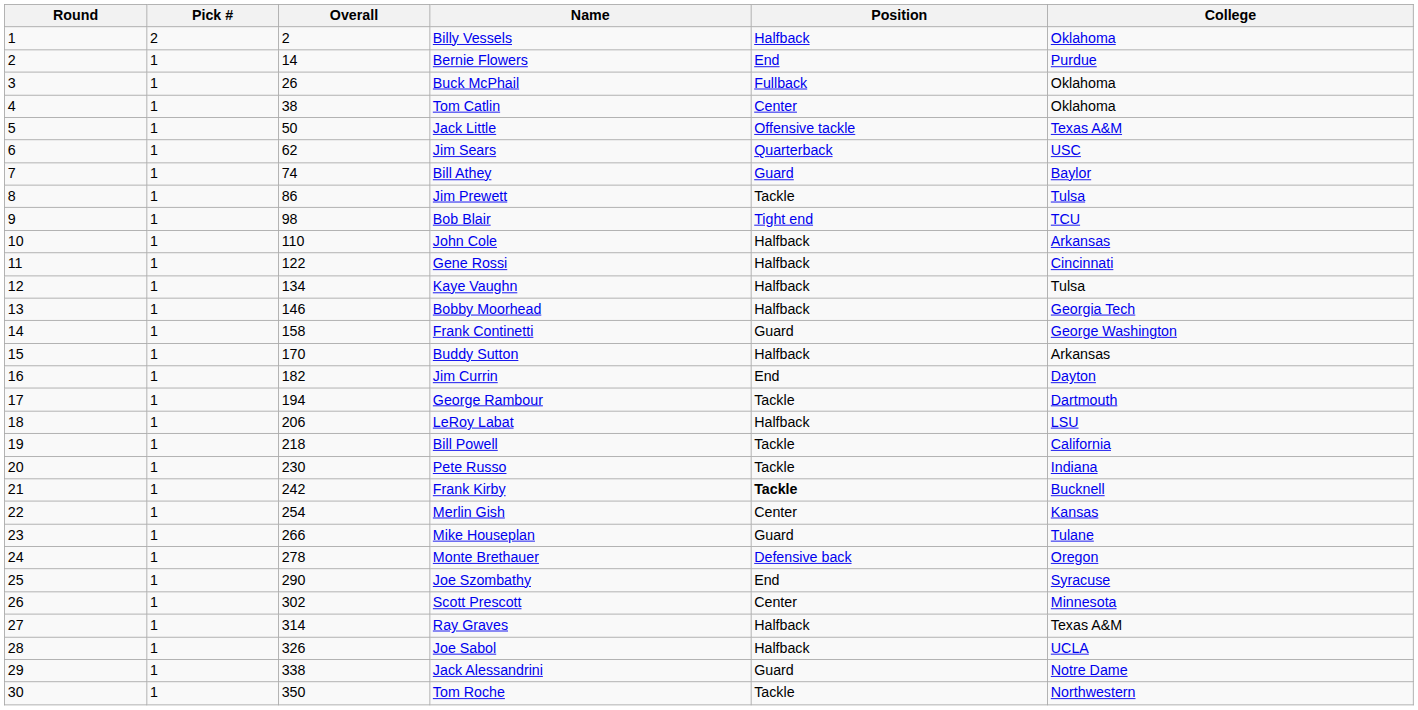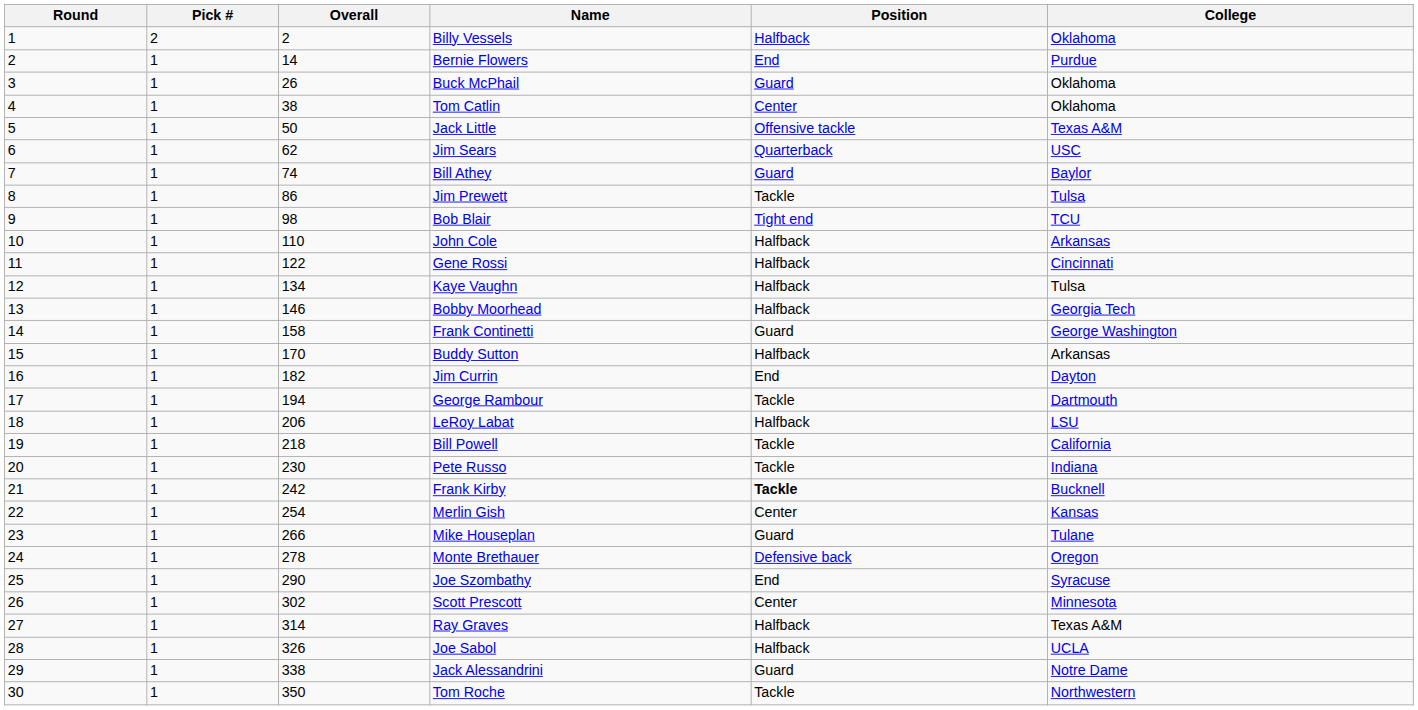 <table class="wikitable sortable sortable" style="width: 100%">
 <tr>
 <th>Round</th>
 <th>Pick #</th>
 <th>Overall</th>
 <th>Name</th>
 <th>Position</th>
 <th>College</th>
 </tr>
 <tr>
 <td>1</td>
 <td>2</td>
 <td>2</td>
 <td><a href='#'>Billy Vessels</a></td>
 <td><a href='#'>Halfback</a></td>
 <td><a href='#'>Oklahoma</a></td>
 </tr>
 <tr>
 <td>2</td>
 <td>1</td>
 <td>14</td>
 <td><a href='#'>Bernie Flowers</a></td>
 <td><a href='#'>End</a></td>
 <td><a href='#'>Purdue</a></td>
 </tr>
 <tr>
 <td>3</td>
 <td>1</td>
 <td>26</td>
 <td><a href='#'>Buck McPhail</a></td>
-<td><a href='#'>Fullback</a></td>
+<td><a href='#'>Guard</a></td>
 <td>Oklahoma</td>
 </tr>
 <tr>
 <td>4</td>
 <td>1</td>
 <td>38</td>
 <td><a href='#'>Tom Catlin</a></td>
 <td><a href='#'>Center</a></td>
 <td>Oklahoma</td>
 </tr>
 <tr>
 <td>5</td>
 <td>1</td>
 <td>50</td>
 <td><a href='#'>Jack Little</a></td>
 <td><a href='#'>Offensive tackle</a></td>
 <td><a href='#'>Texas A&M</a></td>
 </tr>
 <tr>
 <td>6</td>
 <td>1</td>
 <td>62</td>
 <td><a href='#'>Jim Sears</a></td>
 <td><a href='#'>Quarterback</a></td>
 <td><a href='#'>USC</a></td>
 </tr>
 <tr>
 <td>7</td>
 <td>1</td>
 <td>74</td>
 <td><a href='#'>Bill Athey</a></td>
 <td><a href='#'>Guard</a></td>
 <td><a href='#'>Baylor</a></td>
 </tr>
 <tr>
 <td>8</td>
 <td>1</td>
 <td>86</td>
 <td><a href='#'>Jim Prewett</a></td>
 <td>Tackle</td>
 <td><a href='#'>Tulsa</a></td>
 </tr>
 <tr>
 <td>9</td>
 <td>1</td>
 <td>98</td>
 <td><a href='#'>Bob Blair</a></td>
 <td><a href='#'>Tight end</a></td>
 <td><a href='#'>TCU</a></td>
 </tr>
 <tr>
 <td>10</td>
 <td>1</td>
 <td>110</td>
 <td><a href='#'>John Cole</a></td>
 <td>Halfback</td>
 <td><a href='#'>Arkansas</a></td>
 </tr>
 <tr>
 <td>11</td>
 <td>1</td>
 <td>122</td>
 <td><a href='#'>Gene Rossi</a></td>
 <td>Halfback</td>
 <td><a href='#'>Cincinnati</a></td>
 </tr>
 <tr>
 <td>12</td>
 <td>1</td>
 <td>134</td>
 <td><a href='#'>Kaye Vaughn</a></td>
 <td>Halfback</td>
 <td>Tulsa</td>
 </tr>
 <tr>
 <td>13</td>
 <td>1</td>
 <td>146</td>
 <td><a href='#'>Bobby Moorhead</a></td>
 <td>Halfback</td>
 <td><a href='#'>Georgia Tech</a></td>
 </tr>
 <tr>
 <td>14</td>
 <td>1</td>
 <td>158</td>
 <td><a href='#'>Frank Continetti</a></td>
 <td>Guard</td>
 <td><a href='#'>George Washington</a></td>
 </tr>
 <tr>
 <td>15</td>
 <td>1</td>
 <td>170</td>
 <td><a href='#'>Buddy Sutton</a></td>
 <td>Halfback</td>
 <td>Arkansas</td>
 </tr>
 <tr>
 <td>16</td>
 <td>1</td>
 <td>182</td>
 <td><a href='#'>Jim Currin</a></td>
 <td>End</td>
 <td><a href='#'>Dayton</a></td>
 </tr>
 <tr>
 <td>17</td>
 <td>1</td>
 <td>194</td>
 <td><a href='#'>George Rambour</a></td>
 <td>Tackle</td>
 <td><a href='#'>Dartmouth</a></td>
 </tr>
 <tr>
 <td>18</td>
 <td>1</td>
 <td>206</td>
 <td><a href='#'>LeRoy Labat</a></td>
 <td>Halfback</td>
 <td><a href='#'>LSU</a></td>
 </tr>
 <tr>
 <td>19</td>
 <td>1</td>
 <td>218</td>
 <td><a href='#'>Bill Powell</a></td>
 <td>Tackle</td>
 <td><a href='#'>California</a></td>
 </tr>
 <tr>
 <td>20</td>
 <td>1</td>
 <td>230</td>
 <td><a href='#'>Pete Russo</a></td>
 <td>Tackle</td>
 <td><a href='#'>Indiana</a></td>
 </tr>
 <tr>
 <td>21</td>
 <td>1</td>
 <td>242</td>
 <td><a href='#'>Frank Kirby</a></td>
 <td><strong>Tackle</strong></td>
 <td><a href='#'>Bucknell</a></td>
 </tr>
 <tr>
 <td>22</td>
 <td>1</td>
 <td>254</td>
 <td><a href='#'>Merlin Gish</a></td>
 <td>Center</td>
 <td><a href='#'>Kansas</a></td>
 </tr>
 <tr>
 <td>23</td>
 <td>1</td>
 <td>266</td>
 <td><a href='#'>Mike Houseplan</a></td>
 <td>Guard</td>
 <td><a href='#'>Tulane</a></td>
 </tr>
 <tr>
 <td>24</td>
 <td>1</td>
 <td>278</td>
 <td><a href='#'>Monte Brethauer</a></td>
 <td><a href='#'>Defensive back</a></td>
 <td><a href='#'>Oregon</a></td>
 </tr>
 <tr>
 <td>25</td>
 <td>1</td>
 <td>290</td>
 <td><a href='#'>Joe Szombathy</a></td>
 <td>End</td>
 <td><a href='#'>Syracuse</a></td>
 </tr>
 <tr>
 <td>26</td>
 <td>1</td>
 <td>302</td>
 <td><a href='#'>Scott Prescott</a></td>
 <td>Center</td>
 <td><a href='#'>Minnesota</a></td>
 </tr>
 <tr>
 <td>27</td>
 <td>1</td>
 <td>314</td>
 <td><a href='#'>Ray Graves</a></td>
 <td>Halfback</td>
 <td>Texas A&M</td>
 </tr>
 <tr>
 <td>28</td>
 <td>1</td>
 <td>326</td>
 <td><a href='#'>Joe Sabol</a></td>
 <td>Halfback</td>
 <td><a href='#'>UCLA</a></td>
 </tr>
 <tr>
 <td>29</td>
 <td>1</td>
 <td>338</td>
 <td><a href='#'>Jack Alessandrini</a></td>
 <td>Guard</td>
 <td><a href='#'>Notre Dame</a></td>
 </tr>
 <tr>
 <td>30</td>
 <td>1</td>
 <td>350</td>
 <td><a href='#'>Tom Roche</a></td>
 <td>Tackle</td>
 <td><a href='#'>Northwestern</a></td>
 </tr>
 </table>
